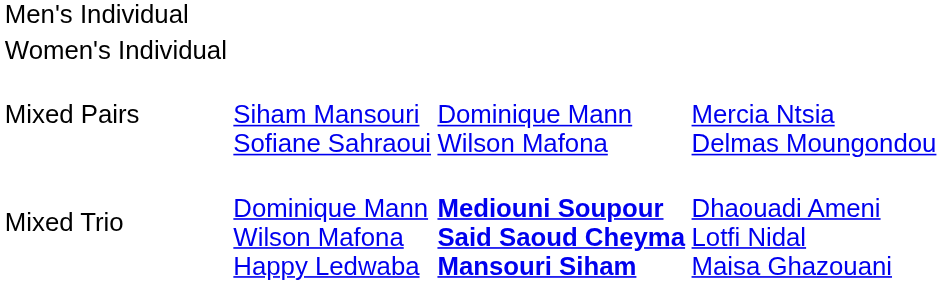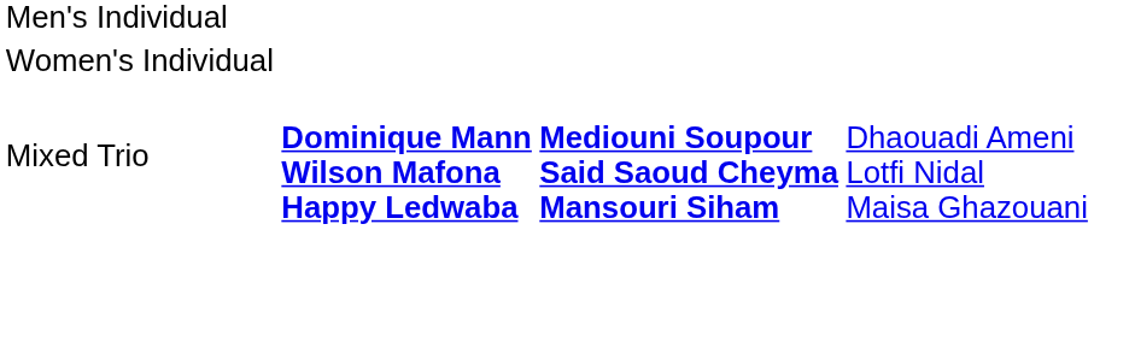 <table>
 <tr>
 <td>Men's Individual</td>
 <td></td>
 <td></td>
 <td></td>
 </tr>
 <tr>
 <td>Women's Individual</td>
 <td></td>
 <td></td>
 <td><br></td>
 </tr>
 <tr>
-<td>Mixed Pairs</td>
-<td><br><a href='#'>Siham Mansouri</a><br><a href='#'>Sofiane Sahraoui</a></td>
-<td><br><a href='#'>Dominique Mann</a><br><a href='#'>Wilson Mafona</a></td>
-<td><br><a href='#'>Mercia Ntsia</a><br><a href='#'>Delmas Moungondou</a></td>
-</tr>
-<tr>
 <td>Mixed Trio</td>
-<td><br><a href='#'>Dominique Mann</a><br><a href='#'>Wilson Mafona</a><br><a href='#'>Happy Ledwaba</a></td>
+<td><strong><br><a href='#'>Dominique Mann</a><br><a href='#'>Wilson Mafona</a><br><a href='#'>Happy Ledwaba</a></strong></td>
 <td><strong><br><a href='#'>Mediouni Soupour</a><br><a href='#'>Said Saoud Cheyma</a><br><a href='#'>Mansouri Siham</a></strong></td>
 <td><br><a href='#'>Dhaouadi Ameni</a><br><a href='#'>Lotfi Nidal</a><br><a href='#'>Maisa Ghazouani</a></td>
 </tr>
 </table>
